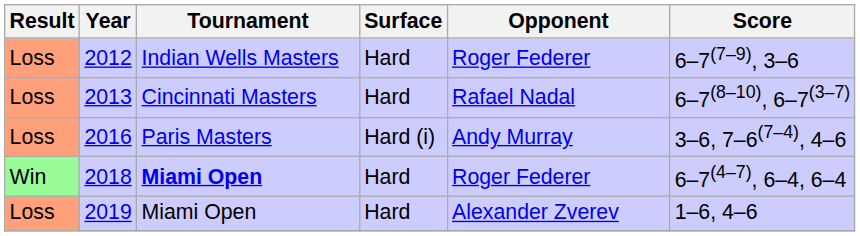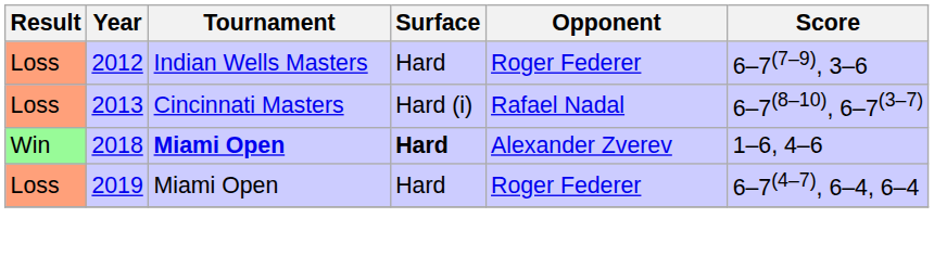 <table class="sortable wikitable">
 <tr>
 <th>Result</th>
 <th>Year</th>
 <th width=160>Tournament</th>
 <th>Surface</th>
 <th width=160>Opponent</th>
 <th class="unsortable">Score</th>
 </tr>
 <tr bgcolor=CCCCFF>
 <td bgcolor=FFA07A>Loss</td>
 <td><a href='#'>2012</a></td>
 <td><a href='#'>Indian Wells Masters</a></td>
 <td>Hard</td>
 <td> <a href='#'>Roger Federer</a></td>
 <td>6–7<sup>(7–9)</sup>, 3–6</td>
 </tr>
 <tr bgcolor=CCCCFF>
 <td bgcolor=FFA07A>Loss</td>
 <td><a href='#'>2013</a></td>
 <td><a href='#'>Cincinnati Masters</a></td>
-<td>Hard</td>
+<td>Hard (i)</td>
 <td> <a href='#'>Rafael Nadal</a></td>
 <td>6–7<sup>(8–10)</sup>, 6–7<sup>(3–7)</sup></td>
-</tr>
-<tr bgcolor=CCCCFF>
-<td bgcolor=FFA07A>Loss</td>
-<td><a href='#'>2016</a></td>
-<td><a href='#'>Paris Masters</a></td>
-<td>Hard (i)</td>
-<td> <a href='#'>Andy Murray</a></td>
-<td>3–6, 7–6<sup>(7–4)</sup>, 4–6</td>
 </tr>
 <tr bgcolor=CCCCFF>
 <td bgcolor=98fb98>Win</td>
 <td><a href='#'>2018</a></td>
 <td><strong><a href='#'>Miami Open</a></strong></td>
-<td>Hard</td>
-<td> <a href='#'>Roger Federer</a></td>
-<td>6–7<sup>(4–7)</sup>, 6–4, 6–4</td>
+<td><strong>Hard</strong></td>
+<td> <a href='#'>Alexander Zverev</a></td>
+<td>1–6, 4–6</td>
 </tr>
 <tr bgcolor=CCCCFF>
 <td bgcolor=FFA07A>Loss</td>
 <td><a href='#'>2019</a></td>
 <td>Miami Open</td>
 <td>Hard</td>
-<td> <a href='#'>Alexander Zverev</a></td>
-<td>1–6, 4–6</td>
+<td> <a href='#'>Roger Federer</a></td>
+<td>6–7<sup>(4–7)</sup>, 6–4, 6–4</td>
 </tr>
 <tr bgcolor=CCCCFF>
 </tr>
 </table>
